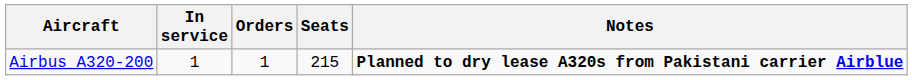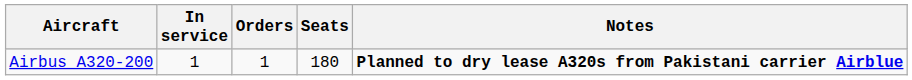 <table class="wikitable" style="margin:1em auto; text-align:center;">
 <tr>
 <th>Aircraft</th>
 <th>In <br>service</th>
 <th>Orders</th>
 <th>Seats</th>
 <th>Notes</th>
 </tr>
 <tr>
 <td><a href='#'>Airbus A320-200</a></td>
 <td>1</td>
 <td>1</td>
-<td>215</td>
+<td>180</td>
 <td><strong>Planned to dry lease A320s from Pakistani carrier <a href='#'>Airblue</a></strong></td>
 </tr>
 </table>
